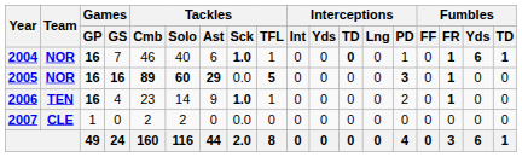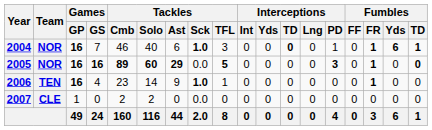 <table class="wikitable" style="text-align:center">
 <tr>
 <th rowspan="2">Year</th>
 <th rowspan="2">Team</th>
 <th colspan="2">Games</th>
 <th colspan="5">Tackles</th>
 <th colspan="5">Interceptions</th>
 <th colspan="4">Fumbles</th>
 </tr>
 <tr>
 <th>GP</th>
 <th>GS</th>
 <th>Cmb</th>
 <th>Solo</th>
 <th>Ast</th>
 <th>Sck</th>
 <th>TFL</th>
 <th>Int</th>
 <th>Yds</th>
 <th>TD</th>
 <th>Lng</th>
 <th>PD</th>
 <th>FF</th>
 <th>FR</th>
 <th>Yds</th>
 <th>TD</th>
 </tr>
 <tr>
 <th><a href='#'>2004</a></th>
 <th><a href='#'>NOR</a></th>
 <td><strong>16</strong></td>
 <td>7</td>
 <td>46</td>
 <td>40</td>
 <td>6</td>
 <td><strong>1.0</strong></td>
-<td>1</td>
+<td>3</td>
 <td>0</td>
 <td>0</td>
 <td><strong>0</strong></td>
 <td>0</td>
 <td>1</td>
 <td>0</td>
 <td><strong>1</strong></td>
 <td><strong>6</strong></td>
 <td><strong>1</strong></td>
 </tr>
 <tr>
 <th><a href='#'>2005</a></th>
 <th><a href='#'>NOR</a></th>
 <td><strong>16</strong></td>
 <td><strong>16</strong></td>
 <td><strong>89</strong></td>
 <td><strong>60</strong></td>
 <td><strong>29</strong></td>
 <td>0.0</td>
 <td><strong>5</strong></td>
 <td>0</td>
 <td>0</td>
 <td>0</td>
 <td>0</td>
 <td><strong>3</strong></td>
 <td>0</td>
 <td><strong>1</strong></td>
 <td>0</td>
-<td>0</td>
+<td><strong>0</strong></td>
 </tr>
 <tr>
 <th><a href='#'>2006</a></th>
 <th><a href='#'>TEN</a></th>
 <td><strong>16</strong></td>
 <td>4</td>
 <td>23</td>
 <td>14</td>
 <td>9</td>
 <td><strong>1.0</strong></td>
 <td>1</td>
 <td>0</td>
 <td>0</td>
 <td>0</td>
 <td>0</td>
-<td>2</td>
+<td>0</td>
 <td>0</td>
 <td><strong>1</strong></td>
 <td>0</td>
 <td>0</td>
 </tr>
 <tr>
 <th><a href='#'>2007</a></th>
 <th><a href='#'>CLE</a></th>
 <td>1</td>
 <td>0</td>
 <td>2</td>
 <td>2</td>
 <td>0</td>
 <td>0.0</td>
 <td>0</td>
 <td>0</td>
 <td>0</td>
 <td>0</td>
 <td>0</td>
 <td>0</td>
 <td>0</td>
 <td>0</td>
 <td>0</td>
 <td>0</td>
 </tr>
 <tr>
 <th colspan="2"></th>
 <th>49</th>
 <th>24</th>
 <th>160</th>
 <th>116</th>
 <th>44</th>
 <th>2.0</th>
 <th>8</th>
 <th>0</th>
 <th>0</th>
 <th>0</th>
 <th>0</th>
 <th>4</th>
 <th>0</th>
 <th>3</th>
 <th>6</th>
 <th>1</th>
 </tr>
 </table>
